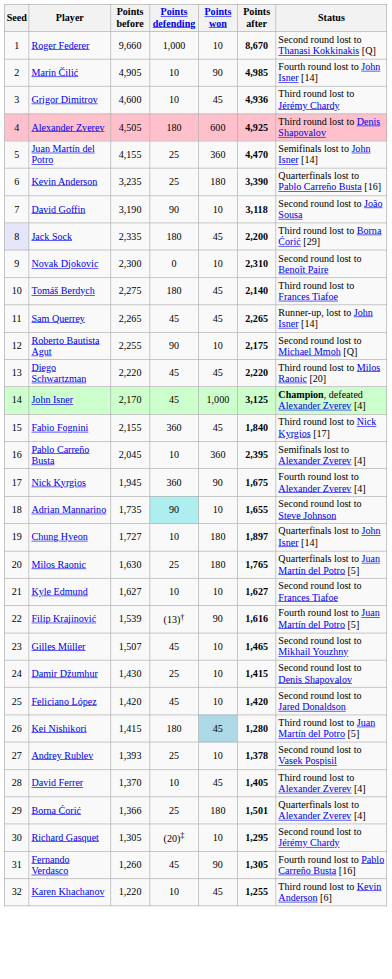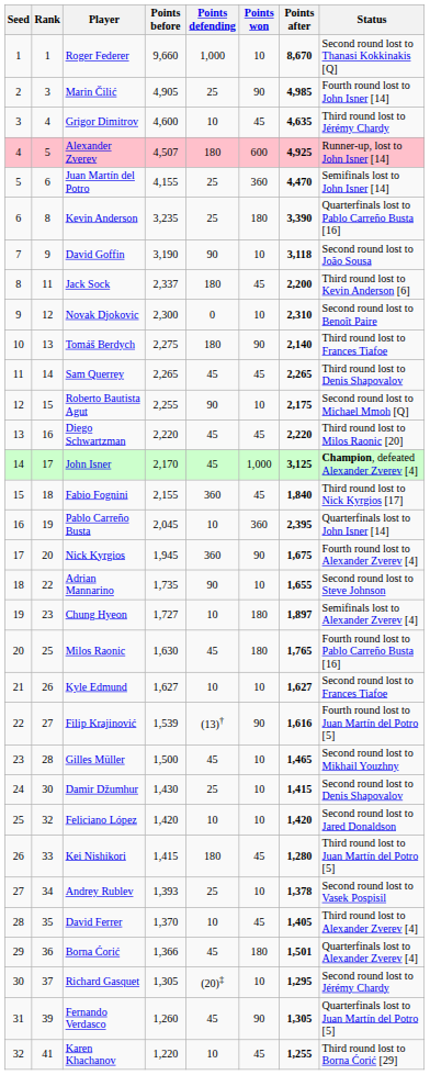 <table class="wikitable sortable">
 <tr>
 <th style="width:30px;">Seed</th>
+<th style="width:30px;">Rank</th>
 <th style="width:185px;">Player</th>
 <th style="width:75px;">Points before</th>
 <th style="width:75px;"><a href='#'>Points defending</a></th>
 <th style="width:75px;"><a href='#'>Points won</a></th>
 <th style="width:75px;">Points after</th>
 <th style="width:320px;">Status</th>
 </tr>
 <tr>
+<td style="text-align:center;">1</td>
 <td style="text-align:center;">1</td>
 <td> <a href='#'>Roger Federer</a></td>
 <td style="text-align:center;">9,660</td>
 <td style="text-align:center;">1,000</td>
 <td style="text-align:center;">10</td>
 <td style="text-align:center;"><strong>8,670</strong></td>
 <td>Second round lost to  <a href='#'>Thanasi Kokkinakis</a> [Q]</td>
 </tr>
 <tr>
 <td style="text-align:center;">2</td>
+<td style="text-align:center;">3</td>
 <td> <a href='#'>Marin Čilić</a></td>
 <td style="text-align:center;">4,905</td>
-<td style="text-align:center;">10</td>
+<td style="text-align:center;">25</td>
 <td style="text-align:center;">90</td>
 <td style="text-align:center;"><strong>4,985</strong></td>
 <td>Fourth round lost to  <a href='#'>John Isner</a> [14]</td>
 </tr>
 <tr>
 <td style="text-align:center;">3</td>
+<td style="text-align:center;">4</td>
 <td> <a href='#'>Grigor Dimitrov</a></td>
 <td style="text-align:center;">4,600</td>
 <td style="text-align:center;">10</td>
 <td style="text-align:center;">45</td>
-<td style="text-align:center;"><strong>4,936</strong></td>
+<td style="text-align:center;"><strong>4,635</strong></td>
 <td>Third round lost to  <a href='#'>Jérémy Chardy</a></td>
 </tr>
 <tr style="background:pink">
 <td style="text-align:center;">4</td>
+<td style="text-align:center;">5</td>
 <td> <a href='#'>Alexander Zverev</a></td>
-<td style="text-align:center;">4,505</td>
+<td style="text-align:center;">4,507</td>
 <td style="text-align:center;">180</td>
 <td style="text-align:center;">600</td>
 <td style="text-align:center;"><strong>4,925</strong></td>
-<td>Third round lost to  <a href='#'>Denis Shapovalov</a></td>
+<td>Runner-up, lost to  <a href='#'>John Isner</a> [14]</td>
 </tr>
 <tr>
 <td style="text-align:center;">5</td>
+<td style="text-align:center;">6</td>
 <td> <a href='#'>Juan Martín del Potro</a></td>
 <td style="text-align:center;">4,155</td>
 <td style="text-align:center;">25</td>
 <td style="text-align:center;">360</td>
 <td style="text-align:center;"><strong>4,470</strong></td>
 <td>Semifinals lost to  <a href='#'>John Isner</a> [14]</td>
 </tr>
 <tr>
 <td style="text-align:center;">6</td>
+<td style="text-align:center;">8</td>
 <td> <a href='#'>Kevin Anderson</a></td>
 <td style="text-align:center;">3,235</td>
 <td style="text-align:center;">25</td>
 <td style="text-align:center;">180</td>
 <td style="text-align:center;"><strong>3,390</strong></td>
 <td>Quarterfinals lost to  <a href='#'>Pablo Carreño Busta</a> [16]</td>
 </tr>
 <tr>
 <td style="text-align:center;">7</td>
+<td style="text-align:center;">9</td>
 <td> <a href='#'>David Goffin</a></td>
 <td style="text-align:center;">3,190</td>
 <td style="text-align:center;">90</td>
 <td style="text-align:center;">10</td>
 <td style="text-align:center;"><strong>3,118</strong></td>
 <td>Second round lost to  <a href='#'>João Sousa</a></td>
 </tr>
 <tr>
-<td style="background: lavender; text-align:center;">8</td>
+<td style="text-align:center;">8</td>
+<td style="text-align:center;">11</td>
 <td> <a href='#'>Jack Sock</a></td>
-<td style="text-align:center;">2,335</td>
+<td style="text-align:center;">2,337</td>
 <td style="text-align:center;">180</td>
 <td style="text-align:center;">45</td>
 <td style="text-align:center;"><strong>2,200</strong></td>
-<td>Third round lost to  <a href='#'>Borna Ćorić</a> [29]</td>
+<td>Third round lost to  <a href='#'>Kevin Anderson</a> [6]</td>
 </tr>
 <tr>
 <td style="text-align:center;">9</td>
+<td style="text-align:center;">12</td>
 <td> <a href='#'>Novak Djokovic</a></td>
 <td style="text-align:center;">2,300</td>
 <td style="text-align:center;">0</td>
 <td style="text-align:center;">10</td>
 <td style="text-align:center;"><strong>2,310</strong></td>
 <td>Second round lost to  <a href='#'>Benoît Paire</a></td>
 </tr>
 <tr>
 <td style="text-align:center;">10</td>
+<td style="text-align:center;">13</td>
 <td> <a href='#'>Tomáš Berdych</a></td>
 <td style="text-align:center;">2,275</td>
 <td style="text-align:center;">180</td>
-<td style="text-align:center;">45</td>
+<td style="text-align:center;">90</td>
 <td style="text-align:center;"><strong>2,140</strong></td>
 <td>Third round lost to  <a href='#'>Frances Tiafoe</a></td>
 </tr>
 <tr>
 <td style="text-align:center;">11</td>
+<td style="text-align:center;">14</td>
 <td> <a href='#'>Sam Querrey</a></td>
 <td style="text-align:center;">2,265</td>
 <td style="text-align:center;">45</td>
 <td style="text-align:center;">45</td>
 <td style="text-align:center;"><strong>2,265</strong></td>
-<td>Runner-up, lost to  <a href='#'>John Isner</a> [14]</td>
+<td>Third round lost to  <a href='#'>Denis Shapovalov</a></td>
 </tr>
 <tr>
 <td style="text-align:center;">12</td>
+<td style="text-align:center;">15</td>
 <td> <a href='#'>Roberto Bautista Agut</a></td>
 <td style="text-align:center;">2,255</td>
 <td style="text-align:center;">90</td>
 <td style="text-align:center;">10</td>
 <td style="text-align:center;"><strong>2,175</strong></td>
 <td>Second round lost to  <a href='#'>Michael Mmoh</a> [Q]</td>
 </tr>
 <tr>
 <td style="text-align:center;">13</td>
+<td style="text-align:center;">16</td>
 <td> <a href='#'>Diego Schwartzman</a></td>
 <td style="text-align:center;">2,220</td>
 <td style="text-align:center;">45</td>
 <td style="text-align:center;">45</td>
 <td style="text-align:center;"><strong>2,220</strong></td>
 <td>Third round lost to  <a href='#'>Milos Raonic</a> [20]</td>
 </tr>
 <tr style="background:#cfc;">
 <td style="text-align:center;">14</td>
+<td style="text-align:center;">17</td>
 <td> <a href='#'>John Isner</a></td>
 <td style="text-align:center;">2,170</td>
 <td style="text-align:center;">45</td>
 <td style="text-align:center;">1,000</td>
 <td style="text-align:center;"><strong>3,125</strong></td>
 <td><strong>Champion</strong>, defeated  <a href='#'>Alexander Zverev</a> [4]</td>
 </tr>
 <tr>
 <td style="text-align:center;">15</td>
+<td style="text-align:center;">18</td>
 <td> <a href='#'>Fabio Fognini</a></td>
 <td style="text-align:center;">2,155</td>
 <td style="text-align:center;">360</td>
 <td style="text-align:center;">45</td>
 <td style="text-align:center;"><strong>1,840</strong></td>
 <td>Third round lost to  <a href='#'>Nick Kyrgios</a> [17]</td>
 </tr>
 <tr>
 <td style="text-align:center;">16</td>
+<td style="text-align:center;">19</td>
 <td> <a href='#'>Pablo Carreño Busta</a></td>
 <td style="text-align:center;">2,045</td>
 <td style="text-align:center;">10</td>
 <td style="text-align:center;">360</td>
 <td style="text-align:center;"><strong>2,395</strong></td>
-<td>Semifinals lost to  <a href='#'>Alexander Zverev</a> [4]</td>
+<td>Quarterfinals lost to  <a href='#'>John Isner</a> [14]</td>
 </tr>
 <tr>
 <td style="text-align:center;">17</td>
+<td style="text-align:center;">20</td>
 <td> <a href='#'>Nick Kyrgios</a></td>
 <td style="text-align:center;">1,945</td>
 <td style="text-align:center;">360</td>
 <td style="text-align:center;">90</td>
 <td style="text-align:center;"><strong>1,675</strong></td>
 <td>Fourth round lost to  <a href='#'>Alexander Zverev</a> [4]</td>
 </tr>
 <tr>
 <td style="text-align:center;">18</td>
+<td style="text-align:center;">22</td>
 <td> <a href='#'>Adrian Mannarino</a></td>
 <td style="text-align:center;">1,735</td>
-<td style="background: paleturquoise; text-align:center;">90</td>
+<td style="text-align:center;">90</td>
 <td style="text-align:center;">10</td>
 <td style="text-align:center;"><strong>1,655</strong></td>
 <td>Second round lost to  <a href='#'>Steve Johnson</a></td>
 </tr>
 <tr>
 <td style="text-align:center;">19</td>
+<td style="text-align:center;">23</td>
 <td> <a href='#'>Chung Hyeon</a></td>
 <td style="text-align:center;">1,727</td>
 <td style="text-align:center;">10</td>
 <td style="text-align:center;">180</td>
 <td style="text-align:center;"><strong>1,897</strong></td>
-<td>Quarterfinals lost to  <a href='#'>John Isner</a> [14]</td>
+<td>Semifinals lost to  <a href='#'>Alexander Zverev</a> [4]</td>
 </tr>
 <tr>
 <td style="text-align:center;">20</td>
+<td style="text-align:center;">25</td>
 <td> <a href='#'>Milos Raonic</a></td>
 <td style="text-align:center;">1,630</td>
-<td style="text-align:center;">25</td>
+<td style="text-align:center;">45</td>
 <td style="text-align:center;">180</td>
 <td style="text-align:center;"><strong>1,765</strong></td>
-<td>Quarterfinals lost to  <a href='#'>Juan Martín del Potro</a> [5]</td>
+<td>Fourth round lost to  <a href='#'>Pablo Carreño Busta</a> [16]</td>
 </tr>
 <tr>
 <td style="text-align:center;">21</td>
+<td style="text-align:center;">26</td>
 <td> <a href='#'>Kyle Edmund</a></td>
 <td style="text-align:center;">1,627</td>
 <td style="text-align:center;">10</td>
 <td style="text-align:center;">10</td>
 <td style="text-align:center;"><strong>1,627</strong></td>
 <td>Second round lost to  <a href='#'>Frances Tiafoe</a></td>
 </tr>
 <tr>
 <td style="text-align:center;">22</td>
+<td style="text-align:center;">27</td>
 <td> <a href='#'>Filip Krajinović</a></td>
 <td style="text-align:center;">1,539</td>
 <td style="text-align:center;">(13)<sup>†</sup></td>
 <td style="text-align:center;">90</td>
 <td style="text-align:center;"><strong>1,616</strong></td>
 <td>Fourth round lost to  <a href='#'>Juan Martín del Potro</a> [5]</td>
 </tr>
 <tr>
 <td style="text-align:center;">23</td>
+<td style="text-align:center;">28</td>
 <td> <a href='#'>Gilles Müller</a></td>
-<td style="text-align:center;">1,507</td>
+<td style="text-align:center;">1,500</td>
 <td style="text-align:center;">45</td>
 <td style="text-align:center;">10</td>
 <td style="text-align:center;"><strong>1,465</strong></td>
 <td>Second round lost to  <a href='#'>Mikhail Youzhny</a></td>
 </tr>
 <tr>
 <td style="text-align:center;">24</td>
+<td style="text-align:center;">30</td>
 <td> <a href='#'>Damir Džumhur</a></td>
 <td style="text-align:center;">1,430</td>
 <td style="text-align:center;">25</td>
 <td style="text-align:center;">10</td>
 <td style="text-align:center;"><strong>1,415</strong></td>
 <td>Second round lost to  <a href='#'>Denis Shapovalov</a></td>
 </tr>
 <tr>
 <td style="text-align:center;">25</td>
+<td style="text-align:center;">32</td>
 <td> <a href='#'>Feliciano López</a></td>
 <td style="text-align:center;">1,420</td>
-<td style="text-align:center;">45</td>
+<td style="text-align:center;">10</td>
 <td style="text-align:center;">10</td>
 <td style="text-align:center;"><strong>1,420</strong></td>
 <td>Second round lost to  <a href='#'>Jared Donaldson</a></td>
 </tr>
 <tr>
 <td style="text-align:center;">26</td>
+<td style="text-align:center;">33</td>
 <td> <a href='#'>Kei Nishikori</a></td>
 <td style="text-align:center;">1,415</td>
 <td style="text-align:center;">180</td>
-<td style="background: lightblue; text-align:center;">45</td>
+<td style="text-align:center;">45</td>
 <td style="text-align:center;"><strong>1,280</strong></td>
 <td>Third round lost to  <a href='#'>Juan Martín del Potro</a> [5]</td>
 </tr>
 <tr>
 <td style="text-align:center;">27</td>
+<td style="text-align:center;">34</td>
 <td> <a href='#'>Andrey Rublev</a></td>
 <td style="text-align:center;">1,393</td>
 <td style="text-align:center;">25</td>
 <td style="text-align:center;">10</td>
 <td style="text-align:center;"><strong>1,378</strong></td>
 <td>Second round lost to  <a href='#'>Vasek Pospisil</a></td>
 </tr>
 <tr>
 <td style="text-align:center;">28</td>
+<td style="text-align:center;">35</td>
 <td> <a href='#'>David Ferrer</a></td>
 <td style="text-align:center;">1,370</td>
 <td style="text-align:center;">10</td>
 <td style="text-align:center;">45</td>
 <td style="text-align:center;"><strong>1,405</strong></td>
 <td>Third round lost to  <a href='#'>Alexander Zverev</a> [4]</td>
 </tr>
 <tr>
 <td style="text-align:center;">29</td>
+<td style="text-align:center;">36</td>
 <td> <a href='#'>Borna Ćorić</a></td>
 <td style="text-align:center;">1,366</td>
-<td style="text-align:center;">25</td>
+<td style="text-align:center;">45</td>
 <td style="text-align:center;">180</td>
 <td style="text-align:center;"><strong>1,501</strong></td>
 <td>Quarterfinals lost to  <a href='#'>Alexander Zverev</a> [4]</td>
 </tr>
 <tr>
 <td style="text-align:center;">30</td>
+<td style="text-align:center;">37</td>
 <td> <a href='#'>Richard Gasquet</a></td>
 <td style="text-align:center;">1,305</td>
 <td style="text-align:center;">(20)<sup>‡</sup></td>
 <td style="text-align:center;">10</td>
 <td style="text-align:center;"><strong>1,295</strong></td>
 <td>Second round lost to   <a href='#'>Jérémy Chardy</a></td>
 </tr>
 <tr>
 <td style="text-align:center;">31</td>
+<td style="text-align:center;">39</td>
 <td> <a href='#'>Fernando Verdasco</a></td>
 <td style="text-align:center;">1,260</td>
 <td style="text-align:center;">45</td>
 <td style="text-align:center;">90</td>
 <td style="text-align:center;"><strong>1,305</strong></td>
-<td>Fourth round lost to  <a href='#'>Pablo Carreño Busta</a> [16]</td>
+<td>Quarterfinals lost to  <a href='#'>Juan Martín del Potro</a> [5]</td>
 </tr>
 <tr>
 <td style="text-align:center;">32</td>
+<td style="text-align:center;">41</td>
 <td> <a href='#'>Karen Khachanov</a></td>
 <td style="text-align:center;">1,220</td>
 <td style="text-align:center;">10</td>
 <td style="text-align:center;">45</td>
 <td style="text-align:center;"><strong>1,255</strong></td>
-<td>Third round lost to  <a href='#'>Kevin Anderson</a> [6]</td>
+<td>Third round lost to  <a href='#'>Borna Ćorić</a> [29]</td>
 </tr>
 </table>
